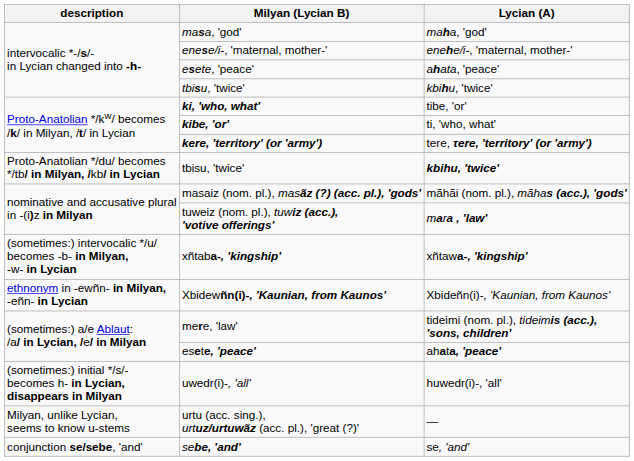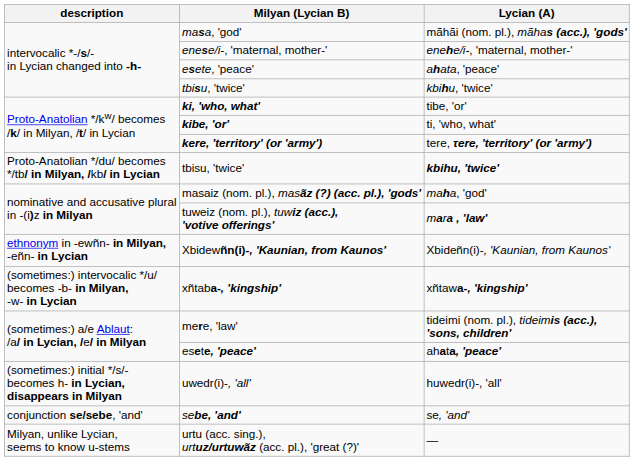 <table class="wikitable">
 <tr>
 <th>description</th>
 <th>Milyan (Lycian B)</th>
 <th>Lycian (A)</th>
 </tr>
 <tr>
 <td rowspan="4">intervocalic *-/<strong>s</strong>/- <br>in Lycian changed into <strong>-h-</strong></td>
 <td><em>ma<strong>s</strong>a</em>, 'god'</td>
-<td><em>ma<strong>h</strong>a</em>, 'god'</td>
+<td></em>mãhã</strong>i</em></strong> (nom. pl.), <em>mãha<strong>s<strong><em> (acc.), 'gods'</td>
 </tr>
 <tr>
 <td><em>ene<strong>s</strong>e/i-</em>, 'maternal, mother-'</td>
 <td><em>ene<strong>h</strong>e/i-</em>, 'maternal, mother-'</td>
 </tr>
 <tr>
 <td><em>e<strong>s</strong>ete</em>, 'peace'</td>
 <td><em>a<strong>h</strong>ata</em>, 'peace'</td>
 </tr>
 <tr>
 <td><em>tbi<strong>s</strong>u</em>, 'twice'</td>
 <td><em>kbi<strong>h</strong>u</em>, 'twice'</td>
 </tr>
 <tr>
 <td rowspan="3"><a href='#'>Proto-Anatolian</a> */k<sup>w</sup>/ becomes <br>/<strong>k</strong>/ in Milyan, /<strong>t</strong>/ in Lycian</td>
 <td><strong><em>k<strong>i<em>, 'who, what'</td>
 <td></em></strong>t</strong>ibe</em>, 'or'</td>
 </tr>
 <tr>
 <td><strong><em>k<strong>ibe<em>, 'or'</td>
 <td></em></strong>t</strong>i</em>, 'who, what'</td>
 </tr>
 <tr>
 <td><strong><em>k<strong>ere<em>, 'territory' (or 'army')</td>
 <td></em></strong>t</strong>ere</em>, <strong><em>τ<strong>ere<em>, 'territory' (or 'army')</td>
 </tr>
 <tr>
 <td>Proto-Anatolian */du/ becomes <br>*/</strong>tb<strong>/ in Milyan, /</strong>kb<strong>/ in Lycian</td>
 <td></em></strong>t</strong>bisu</em>, 'twice'</td>
 <td><strong><em>k<strong>bihu<em>, 'twice'</td>
 </tr>
 <tr>
 <td rowspan="2">nominative and accusative plural <br>in -(</strong>i<strong>)</strong>z<strong> in Milyan</td>
 <td></em>masa</strong>iz</em></strong> (nom. pl.), <em>mas<strong>ãz<strong><em> (?) (acc. pl.), 'gods'</td>
-<td></em>mãhã</strong>i</em></strong> (nom. pl.), <em>mãha<strong>s<strong><em> (acc.), 'gods'</td>
+<td><em>ma<strong>h</strong>a</em>, 'god'</td>
 </tr>
 <tr>
 <td></em>tuwe</strong>iz</em></strong> (nom. pl.), <em>tuw<strong>iz<strong><em> (acc.), <br>'votive offerings'</td>
 <td><em>m<strong>a</strong>r<strong>a<strong><em> , 'law'</td>
 </tr>
 <tr>
+<td><a href='#'>ethnonym</a> in </strong>-ewñn-<strong> in Milyan, <br></strong>-eñn-<strong> in Lycian</td>
+<td></em>Xbide</strong>w<strong>ñn(i)-<em>, 'Kaunian, from Kaunos'</td>
+<td></em>Xbideñn(i)-<em>, 'Kaunian, from Kaunos'</td>
+</tr>
+<tr>
 <td>(sometimes:) intervocalic */u/ <br>becomes </strong>-b-<strong> in Milyan, <br></strong>-w-<strong> in Lycian</td>
 <td></em>xñta</strong>b<strong>a-<em>, 'kingship'</td>
 <td></em>xñta</strong>w<strong>a-<em>, 'kingship'</td>
-</tr>
-<tr>
-<td><a href='#'>ethnonym</a> in </strong>-ewñn-<strong> in Milyan, <br></strong>-eñn-<strong> in Lycian</td>
-<td></em>Xbide</strong>w<strong>ñn(i)-<em>, 'Kaunian, from Kaunos'</td>
-<td></em>Xbideñn(i)-<em>, 'Kaunian, from Kaunos'</td>
 </tr>
 <tr>
 <td rowspan="2">(sometimes:) a/e <a href='#'>Ablaut</a>: <br>/</strong>a<strong>/ in Lycian, /</strong>e<strong>/ in Milyan</td>
 <td></em>m</strong>e<strong>r</strong>e</em></strong>, 'law'</td>
 <td></em>tideim</strong>i</em></strong> (nom. pl.), <em>tideim<strong>is<strong><em> (acc.), <br>'sons, children'</td>
 </tr>
 <tr>
 <td></em></strong>e</strong>s<strong>e</strong>t<strong>e<strong><em>, 'peace'</td>
 <td></em></strong>a</strong>h<strong>a</strong>t<strong>a<strong><em>, 'peace'</td>
 </tr>
 <tr>
 <td>(sometimes:) initial */s/- <br>becomes </strong>h-<strong> in Lycian, <br>disappears in Milyan</td>
 <td></em>uwedr(i)-<em>, 'all'</td>
 <td></em></strong>h</strong>uwedr(i)-</em>, 'all'</td>
 </tr>
 <tr>
+<td>conjunction <strong>se/sebe</strong>, 'and'</td>
+<td><em>se<strong>be<strong><em>, 'and'</td>
+<td></em>se<em>, 'and'</td>
+</tr>
+<tr>
 <td>Milyan, unlike Lycian, <br>seems to know </strong>u-stems<strong></td>
 <td></em>urt</strong>u</em></strong> (acc. sing.), <br><em>urt<strong>uz<strong><em>/</em>urt</strong>uwãz</em></strong> (acc. pl.), 'great (?)'</td>
 <td>—</td>
 </tr>
-<tr>
-<td>conjunction <strong>se/sebe</strong>, 'and'</td>
-<td><em>se<strong>be<strong><em>, 'and'</td>
-<td></em>se<em>, 'and'</td>
-</tr>
 </table>
